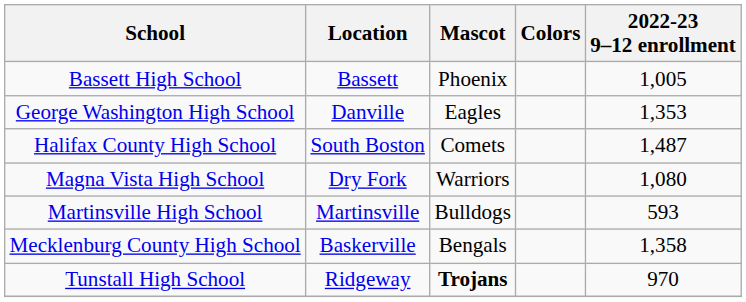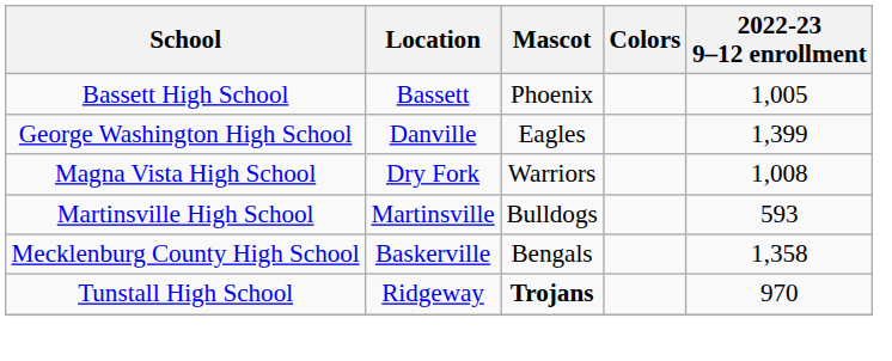 <table class="wikitable" style="text-align:center;">
 <tr>
 <th>School</th>
 <th>Location</th>
 <th>Mascot</th>
 <th>Colors</th>
 <th>2022-23<br>9–12 enrollment</th>
 </tr>
 <tr>
 <td><a href='#'>Bassett High School</a></td>
 <td><a href='#'>Bassett</a></td>
 <td>Phoenix</td>
 <td></td>
 <td>1,005</td>
 </tr>
 <tr>
 <td><a href='#'>George Washington High School</a></td>
 <td><a href='#'>Danville</a></td>
 <td>Eagles</td>
 <td></td>
-<td>1,353</td>
-</tr>
-<tr>
-<td><a href='#'>Halifax County High School</a></td>
-<td><a href='#'>South Boston</a></td>
-<td>Comets</td>
-<td></td>
-<td>1,487</td>
+<td>1,399</td>
 </tr>
 <tr>
 <td><a href='#'>Magna Vista High School</a></td>
 <td><a href='#'>Dry Fork</a></td>
 <td>Warriors</td>
 <td></td>
-<td>1,080</td>
+<td>1,008</td>
 </tr>
 <tr>
 <td><a href='#'>Martinsville High School</a></td>
 <td><a href='#'>Martinsville</a></td>
 <td>Bulldogs</td>
 <td></td>
 <td>593</td>
 </tr>
 <tr>
 <td><a href='#'>Mecklenburg County High School</a></td>
 <td><a href='#'>Baskerville</a></td>
 <td>Bengals</td>
 <td></td>
 <td>1,358</td>
 </tr>
 <tr>
 <td><a href='#'>Tunstall High School</a></td>
 <td><a href='#'>Ridgeway</a></td>
 <td><strong>Trojans</strong></td>
 <td></td>
 <td>970</td>
 </tr>
 <tr>
 </tr>
 </table>
